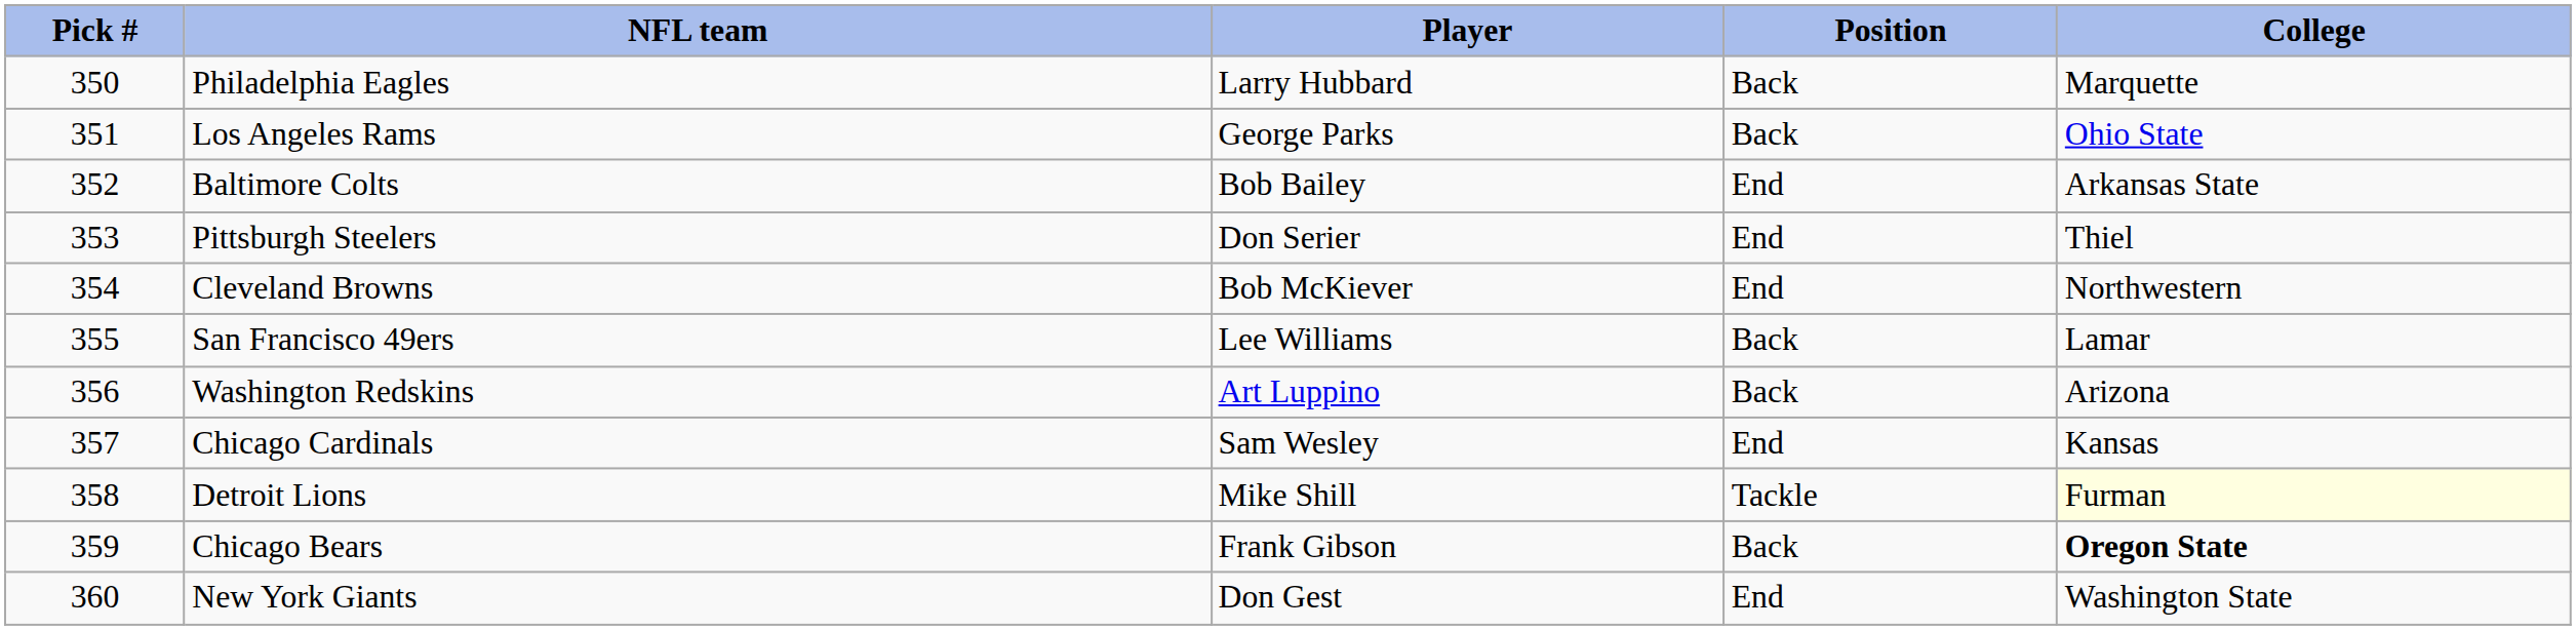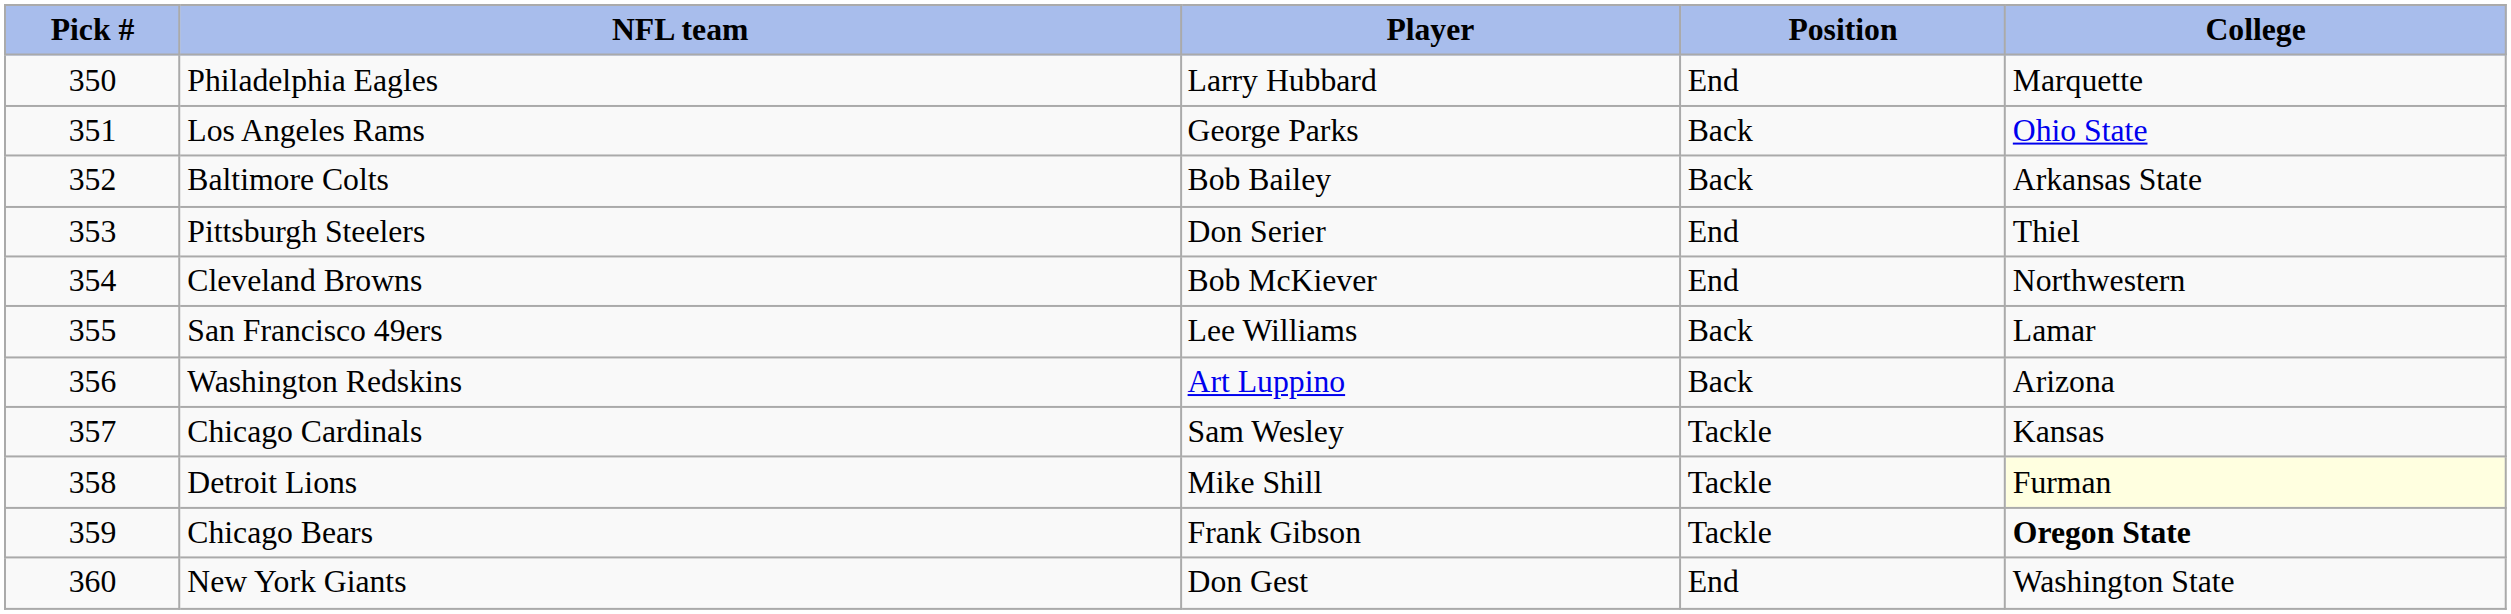 <table class="wikitable sortable sortable" style="width: 100%">
 <tr>
 <th style="background:#A8BDEC;" width=7%>Pick #</th>
 <th width=40% style="background:#A8BDEC;">NFL team</th>
 <th width=20% style="background:#A8BDEC;">Player</th>
 <th width=13% style="background:#A8BDEC;">Position</th>
 <th style="background:#A8BDEC;">College</th>
 </tr>
 <tr>
 <td align=center>350</td>
 <td>Philadelphia Eagles</td>
 <td>Larry Hubbard</td>
-<td>Back</td>
+<td>End</td>
 <td>Marquette</td>
 </tr>
 <tr>
 <td align=center>351</td>
 <td>Los Angeles Rams</td>
 <td>George Parks</td>
 <td>Back</td>
 <td><a href='#'>Ohio State</a></td>
 </tr>
 <tr>
 <td align=center>352</td>
 <td>Baltimore Colts</td>
 <td>Bob Bailey</td>
-<td>End</td>
+<td>Back</td>
 <td>Arkansas State</td>
 </tr>
 <tr>
 <td align=center>353</td>
 <td>Pittsburgh Steelers</td>
 <td>Don Serier</td>
 <td>End</td>
 <td>Thiel</td>
 </tr>
 <tr>
 <td align=center>354</td>
 <td>Cleveland Browns</td>
 <td>Bob McKiever</td>
 <td>End</td>
 <td>Northwestern</td>
 </tr>
 <tr>
 <td align=center>355</td>
 <td>San Francisco 49ers</td>
 <td>Lee Williams</td>
 <td>Back</td>
 <td>Lamar</td>
 </tr>
 <tr>
 <td align=center>356</td>
 <td>Washington Redskins</td>
 <td><a href='#'>Art Luppino</a></td>
 <td>Back</td>
 <td>Arizona</td>
 </tr>
 <tr>
 <td align=center>357</td>
 <td>Chicago Cardinals</td>
 <td>Sam Wesley</td>
-<td>End</td>
+<td>Tackle</td>
 <td>Kansas</td>
 </tr>
 <tr>
 <td align=center>358</td>
 <td>Detroit Lions</td>
 <td>Mike Shill</td>
 <td>Tackle</td>
 <td style="background: lightyellow;">Furman</td>
 </tr>
 <tr>
 <td align=center>359</td>
 <td>Chicago Bears</td>
 <td>Frank Gibson</td>
-<td>Back</td>
+<td>Tackle</td>
 <td><strong>Oregon State</strong></td>
 </tr>
 <tr>
 <td align=center>360</td>
 <td>New York Giants</td>
 <td>Don Gest</td>
 <td>End</td>
 <td>Washington State</td>
 </tr>
 </table>
